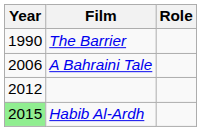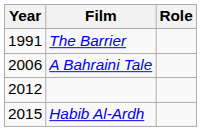 <table class="wikitable">
 <tr>
 <th>Year</th>
 <th>Film</th>
 <th>Role</th>
 </tr>
 <tr>
-<td>1990</td>
+<td>1991</td>
 <td><em><a href='#'>The Barrier</a></em></td>
 <td></td>
 </tr>
 <tr>
 <td>2006</td>
 <td><em><a href='#'>A Bahraini Tale</a></em></td>
 <td></td>
 </tr>
 <tr>
 <td>2012</td>
 <td><em></em></td>
 <td></td>
 </tr>
 <tr>
-<td style="background: lightgreen;">2015</td>
+<td>2015</td>
 <td><em><a href='#'>Habib Al-Ardh</a></em></td>
 <td></td>
 </tr>
 </table>
